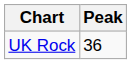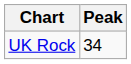 <table class="wikitable">
 <tr>
 <th>Chart</th>
 <th>Peak</th>
 </tr>
 <tr>
 <td><a href='#'>UK Rock</a></td>
-<td>36</td>
+<td>34</td>
 </tr>
 </table>
